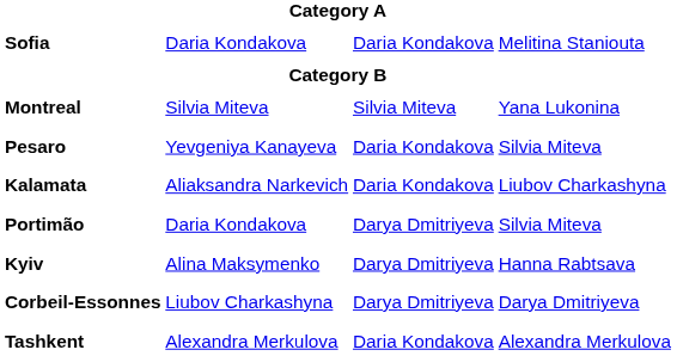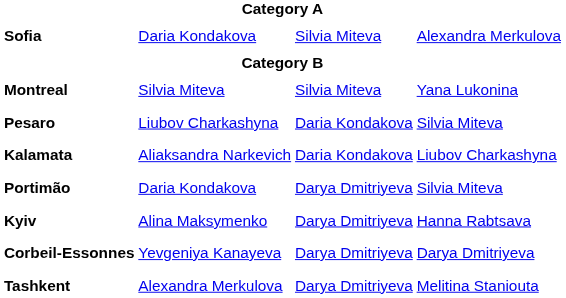 <table>
 <tr>
 <td colspan="4" style="text-align:center;"><strong>Category A</strong></td>
 </tr>
 <tr>
 <th scope=row style="text-align:left">Sofia </th>
 <td style="height:30px;"> <a href='#'>Daria Kondakova</a></td>
-<td style="height:30px;"> <a href='#'>Daria Kondakova</a></td>
-<td style="height:30px;"> <a href='#'>Melitina Staniouta</a></td>
+<td style="height:30px;"> <a href='#'>Silvia Miteva</a></td>
+<td style="height:30px;"> <a href='#'>Alexandra Merkulova</a></td>
 </tr>
 <tr>
 <td colspan="4" style="text-align:center;"><strong>Category B</strong></td>
 </tr>
 <tr>
 <th scope=row style="text-align:left">Montreal </th>
 <td style="height:30px;"> <a href='#'>Silvia Miteva</a></td>
 <td style="height:30px;"> <a href='#'>Silvia Miteva</a></td>
 <td style="height:30px;"> <a href='#'>Yana Lukonina</a></td>
 </tr>
 <tr>
 <th scope=row style="text-align:left">Pesaro </th>
-<td style="height:30px;"> <a href='#'>Yevgeniya Kanayeva</a></td>
+<td style="height:30px;"> <a href='#'>Liubov Charkashyna</a></td>
 <td style="height:30px;"> <a href='#'>Daria Kondakova</a></td>
 <td style="height:30px;"> <a href='#'>Silvia Miteva</a></td>
 </tr>
 <tr>
 <th scope=row style="text-align:left">Kalamata </th>
 <td style="height:30px;"> <a href='#'>Aliaksandra Narkevich</a></td>
 <td style="height:30px;"> <a href='#'>Daria Kondakova</a></td>
 <td style="height:30px;"> <a href='#'>Liubov Charkashyna</a></td>
 </tr>
 <tr>
 <th scope=row style="text-align:left">Portimão </th>
 <td style="height:30px;"> <a href='#'>Daria Kondakova</a></td>
 <td style="height:30px;"> <a href='#'>Darya Dmitriyeva</a></td>
 <td style="height:30px;"> <a href='#'>Silvia Miteva</a></td>
 </tr>
 <tr>
 <th scope=row style="text-align:left">Kyiv </th>
 <td style="height:30px;"> <a href='#'>Alina Maksymenko</a></td>
 <td style="height:30px;"> <a href='#'>Darya Dmitriyeva</a></td>
 <td style="height:30px;"> <a href='#'>Hanna Rabtsava</a></td>
 </tr>
 <tr>
 <th scope=row style="text-align:left">Corbeil-Essonnes </th>
-<td style="height:30px;"> <a href='#'>Liubov Charkashyna</a></td>
+<td style="height:30px;"> <a href='#'>Yevgeniya Kanayeva</a></td>
 <td style="height:30px;"> <a href='#'>Darya Dmitriyeva</a></td>
 <td style="height:30px;"> <a href='#'>Darya Dmitriyeva</a></td>
 </tr>
 <tr>
 <th scope=row style="text-align:left">Tashkent </th>
 <td style="height:30px;"> <a href='#'>Alexandra Merkulova</a></td>
-<td style="height:30px;"> <a href='#'>Daria Kondakova</a></td>
-<td style="height:30px;"> <a href='#'>Alexandra Merkulova</a></td>
+<td style="height:30px;"> <a href='#'>Darya Dmitriyeva</a></td>
+<td style="height:30px;"> <a href='#'>Melitina Staniouta</a></td>
 </tr>
 </table>
